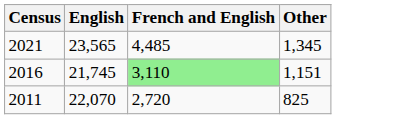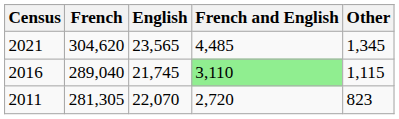 <table class="wikitable">
 <tr>
 <th>Census</th>
+<th>French</th>
 <th>English</th>
 <th>French and English</th>
 <th>Other</th>
 </tr>
 <tr>
 <td>2021</td>
+<td>304,620</td>
 <td>23,565</td>
 <td>4,485</td>
 <td>1,345</td>
 </tr>
 <tr>
 <td>2016</td>
+<td>289,040</td>
 <td>21,745</td>
 <td style="background: lightgreen;">3,110</td>
-<td>1,151</td>
+<td>1,115</td>
 </tr>
 <tr>
 <td>2011</td>
+<td>281,305</td>
 <td>22,070</td>
 <td>2,720</td>
-<td>825</td>
+<td>823</td>
 </tr>
 </table>
